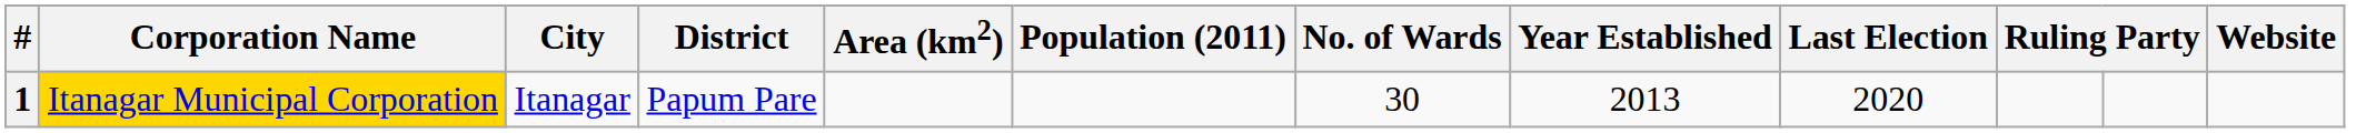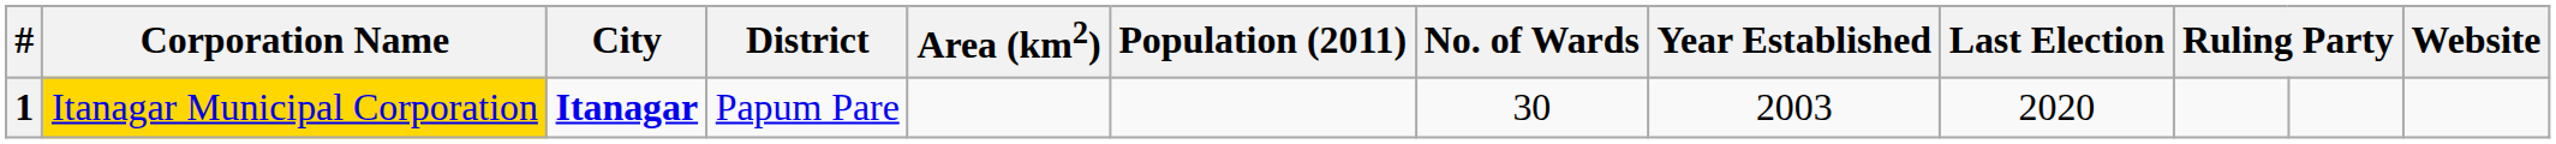 <table class="wikitable sortable" style="text-align:center;">
 <tr>
 <th>#</th>
 <th>Corporation Name</th>
 <th>City</th>
 <th>District</th>
 <th>Area (km<sup>2</sup>)</th>
 <th>Population (2011)</th>
 <th>No. of Wards</th>
 <th>Year Established</th>
 <th>Last Election</th>
 <th colspan="2">Ruling Party</th>
 <th>Website</th>
 </tr>
 <tr>
 <th>1</th>
 <td style="background: gold;"><a href='#'>Itanagar Municipal Corporation</a></td>
-<td><a href='#'>Itanagar</a></td>
+<td><strong><a href='#'>Itanagar</a></strong></td>
 <td><a href='#'>Papum Pare</a></td>
 <td></td>
 <td></td>
 <td>30</td>
-<td>2013</td>
+<td>2003</td>
 <td>2020</td>
 <td></td>
 <td></td>
 </tr>
 </table>
